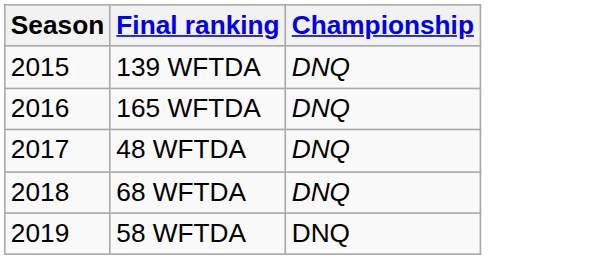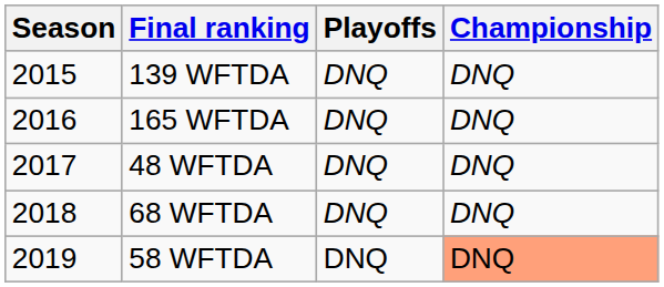 <table class="wikitable sortable">
 <tr>
 <th>Season</th>
 <th><a href='#'>Final ranking</a></th>
+<th>Playoffs</th>
 <th><a href='#'>Championship</a></th>
 </tr>
 <tr>
 <td>2015</td>
 <td>139 WFTDA</td>
 <td><em>DNQ</em></td>
+<td><em>DNQ</em></td>
 </tr>
 <tr>
 <td>2016</td>
 <td>165 WFTDA</td>
+<td><em>DNQ</em></td>
 <td><em>DNQ</em></td>
 </tr>
 <tr>
 <td>2017</td>
 <td>48 WFTDA</td>
 <td><em>DNQ</em></td>
+<td><em>DNQ</em></td>
 </tr>
 <tr>
 <td>2018</td>
 <td>68 WFTDA</td>
+<td><em>DNQ</em></td>
 <td><em>DNQ</em></td>
 </tr>
 <tr>
 <td>2019</td>
 <td>58 WFTDA</td>
 <td>DNQ</td>
+<td style="background: lightsalmon;">DNQ</td>
 </tr>
 </table>
